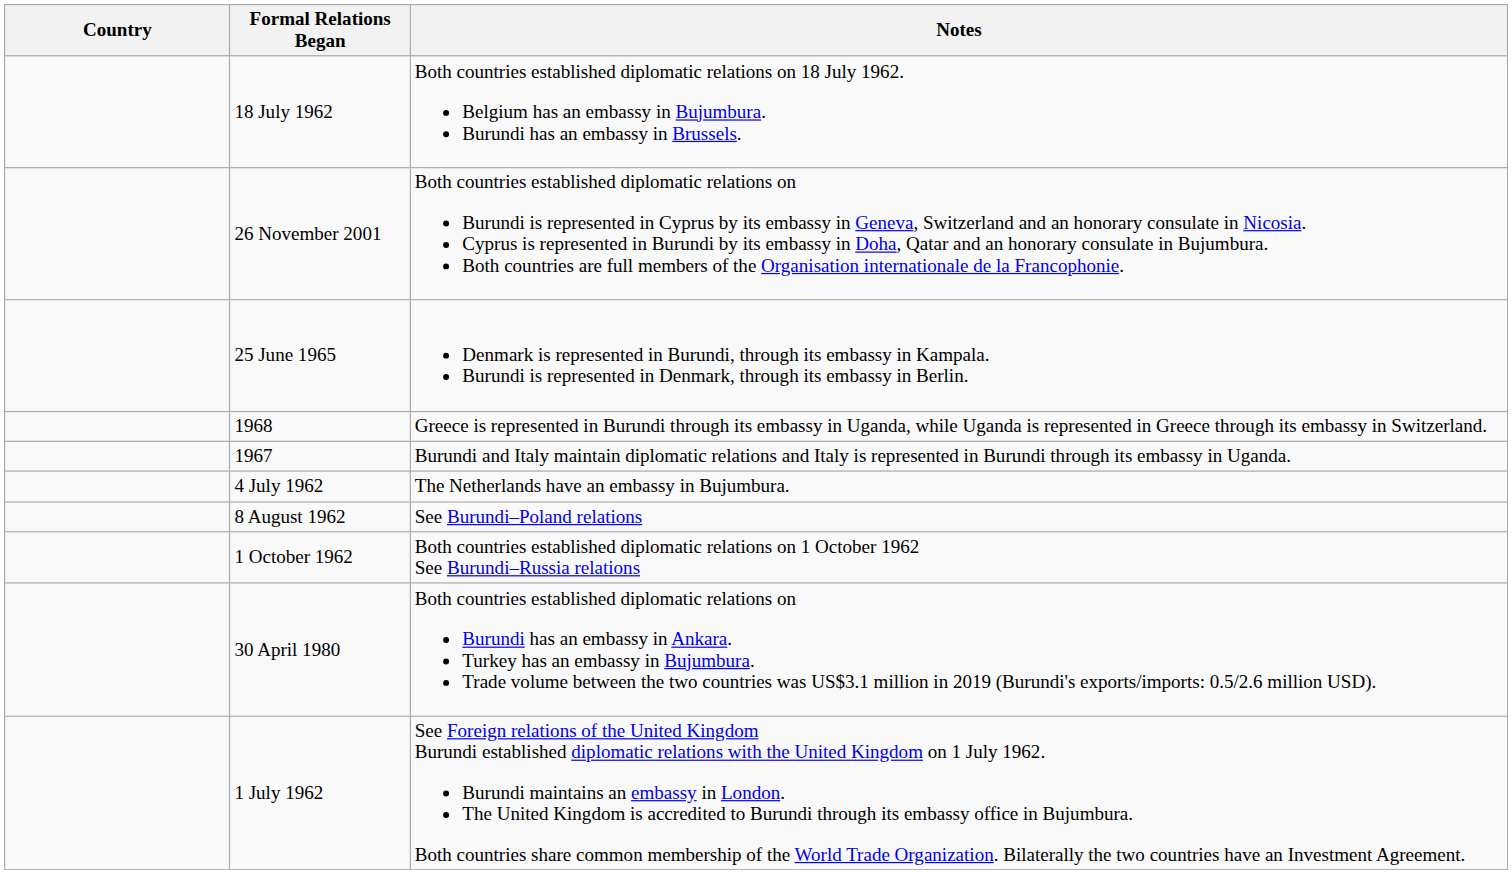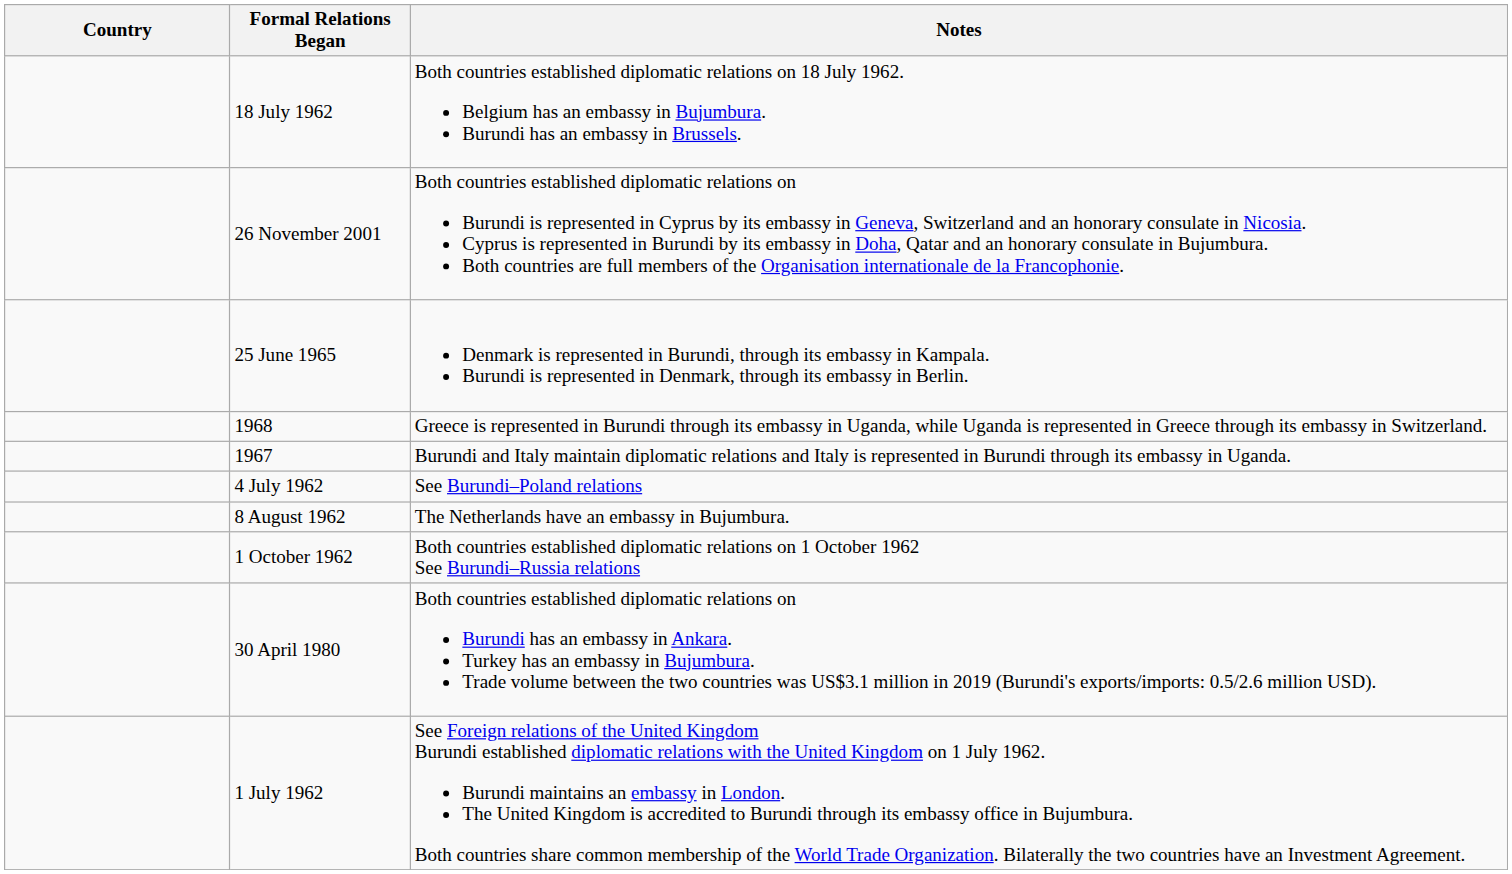 <table class="wikitable sortable" style="width:100%; margin:auto;">
 <tr>
 <th style="width:15%;">Country</th>
 <th style="width:12%;">Formal Relations Began</th>
 <th>Notes</th>
 </tr>
 <tr>
 <td></td>
 <td>18 July 1962</td>
 <td>Both countries established diplomatic relations on 18 July 1962.<br><ul><li>Belgium has an embassy in <a href='#'>Bujumbura</a>.</li><li>Burundi has an embassy in <a href='#'>Brussels</a>.</li></ul></td>
 </tr>
 <tr>
 <td></td>
 <td>26 November 2001</td>
 <td>Both countries established diplomatic relations on <br><ul><li>Burundi is represented in Cyprus by its embassy in <a href='#'>Geneva</a>, Switzerland and an honorary consulate in <a href='#'>Nicosia</a>.</li><li>Cyprus is represented in Burundi by its embassy in <a href='#'>Doha</a>, Qatar and an honorary consulate in Bujumbura.</li><li>Both countries are full members of the <a href='#'>Organisation internationale de la Francophonie</a>.</li></ul></td>
 </tr>
 <tr>
 <td></td>
 <td>25 June 1965</td>
 <td><br><ul><li>Denmark is represented in Burundi, through its embassy in Kampala.</li><li>Burundi is represented in Denmark, through its embassy in Berlin.</li></ul></td>
 </tr>
 <tr>
 <td></td>
 <td>1968</td>
 <td>Greece is represented in Burundi through its embassy in Uganda, while Uganda is represented in Greece through its embassy in Switzerland.</td>
 </tr>
 <tr>
 <td></td>
 <td>1967</td>
 <td>Burundi and Italy maintain diplomatic relations and Italy is represented in Burundi through its embassy in Uganda.</td>
 </tr>
 <tr>
 <td></td>
 <td>4 July 1962</td>
-<td>The Netherlands have an embassy in Bujumbura.</td>
+<td>See <a href='#'>Burundi–Poland relations</a></td>
 </tr>
 <tr>
 <td></td>
 <td>8 August 1962</td>
-<td>See <a href='#'>Burundi–Poland relations</a></td>
+<td>The Netherlands have an embassy in Bujumbura.</td>
 </tr>
 <tr>
 <td></td>
 <td>1 October 1962</td>
 <td>Both countries established diplomatic relations on 1 October 1962<br>See <a href='#'>Burundi–Russia relations</a></td>
 </tr>
 <tr>
 <td></td>
 <td>30 April 1980</td>
 <td>Both countries established diplomatic relations on <br><ul><li><a href='#'>Burundi</a> has an embassy in <a href='#'>Ankara</a>.</li><li>Turkey has an embassy in <a href='#'>Bujumbura</a>.</li><li>Trade volume between the two countries was US$3.1 million in 2019 (Burundi's exports/imports: 0.5/2.6 million USD).</li></ul></td>
 </tr>
 <tr>
 <td></td>
 <td>1 July 1962</td>
 <td>See <a href='#'>Foreign relations of the United Kingdom</a><br>Burundi established <a href='#'>diplomatic relations with the United Kingdom</a> on 1 July 1962.<ul><li>Burundi maintains an <a href='#'>embassy</a> in <a href='#'>London</a>.</li><li>The United Kingdom is accredited to Burundi through its embassy office in Bujumbura.</li></ul>Both countries share common membership of the <a href='#'>World Trade Organization</a>. Bilaterally the two countries have an Investment Agreement.</td>
 </tr>
 </table>
